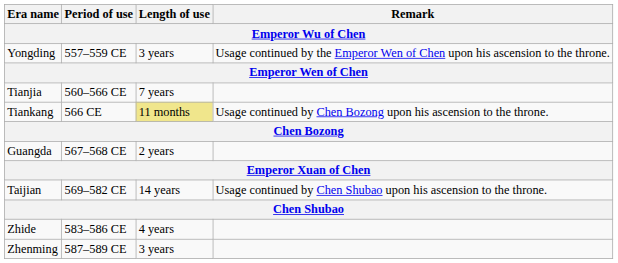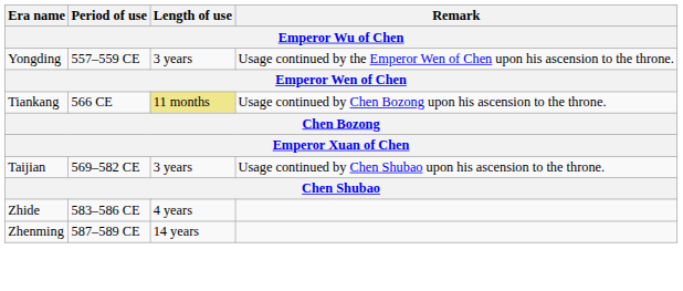 <table class="wikitable">
 <tr>
 <th>Era name</th>
 <th>Period of use</th>
 <th>Length of use</th>
 <th>Remark</th>
 </tr>
 <tr>
 <th colspan="4"><a href='#'>Emperor Wu of Chen</a><br></th>
 </tr>
 <tr>
 <td>Yongding<br></td>
 <td>557–559 CE</td>
 <td>3 years</td>
 <td>Usage continued by the <a href='#'>Emperor Wen of Chen</a> upon his ascension to the throne.</td>
 </tr>
 <tr>
 <th colspan="4"><a href='#'>Emperor Wen of Chen</a><br></th>
 </tr>
 <tr>
-<td>Tianjia<br></td>
-<td>560–566 CE</td>
-<td>7 years</td>
-<td></td>
-</tr>
-<tr>
 <td>Tiankang<br></td>
 <td>566 CE</td>
 <td style="background: khaki;">11 months</td>
 <td>Usage continued by <a href='#'>Chen Bozong</a> upon his ascension to the throne.</td>
 </tr>
 <tr>
 <th colspan="4"><a href='#'>Chen Bozong</a><br></th>
 </tr>
 <tr>
-<td>Guangda<br></td>
-<td>567–568 CE</td>
-<td>2 years</td>
-<td></td>
-</tr>
-<tr>
 <th colspan="4"><a href='#'>Emperor Xuan of Chen</a><br></th>
 </tr>
 <tr>
 <td>Taijian<br></td>
 <td>569–582 CE</td>
-<td>14 years</td>
+<td>3 years</td>
 <td>Usage continued by <a href='#'>Chen Shubao</a> upon his ascension to the throne.</td>
 </tr>
 <tr>
 <th colspan="4"><a href='#'>Chen Shubao</a><br></th>
 </tr>
 <tr>
 <td>Zhide<br></td>
 <td>583–586 CE</td>
 <td>4 years</td>
 <td></td>
 </tr>
 <tr>
 <td>Zhenming<br></td>
 <td>587–589 CE</td>
-<td>3 years</td>
+<td>14 years</td>
 <td></td>
 </tr>
 </table>
